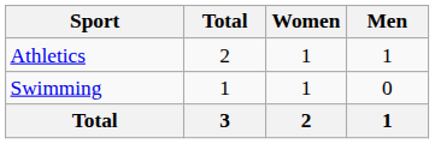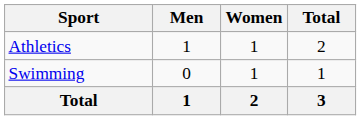 <table class="wikitable sortable" style="text-align:center;">
 <tr>
 <th width=130>Sport</th>
+<th width=55>Men</th>
+<th width=55>Women</th>
 <th width=55>Total</th>
-<th width=55>Women</th>
-<th width=55>Men</th>
 </tr>
 <tr>
 <td align=left><a href='#'>Athletics</a></td>
+<td>1</td>
+<td>1</td>
 <td>2</td>
+</tr>
+<tr>
+<td align=left><a href='#'>Swimming</a></td>
+<td>0</td>
 <td>1</td>
 <td>1</td>
 </tr>
 <tr>
-<td align=left><a href='#'>Swimming</a></td>
-<td>1</td>
-<td>1</td>
-<td>0</td>
-</tr>
-<tr>
 <th>Total</th>
+<th>1</th>
+<th>2</th>
 <th>3</th>
-<th>2</th>
-<th>1</th>
 </tr>
 </table>
